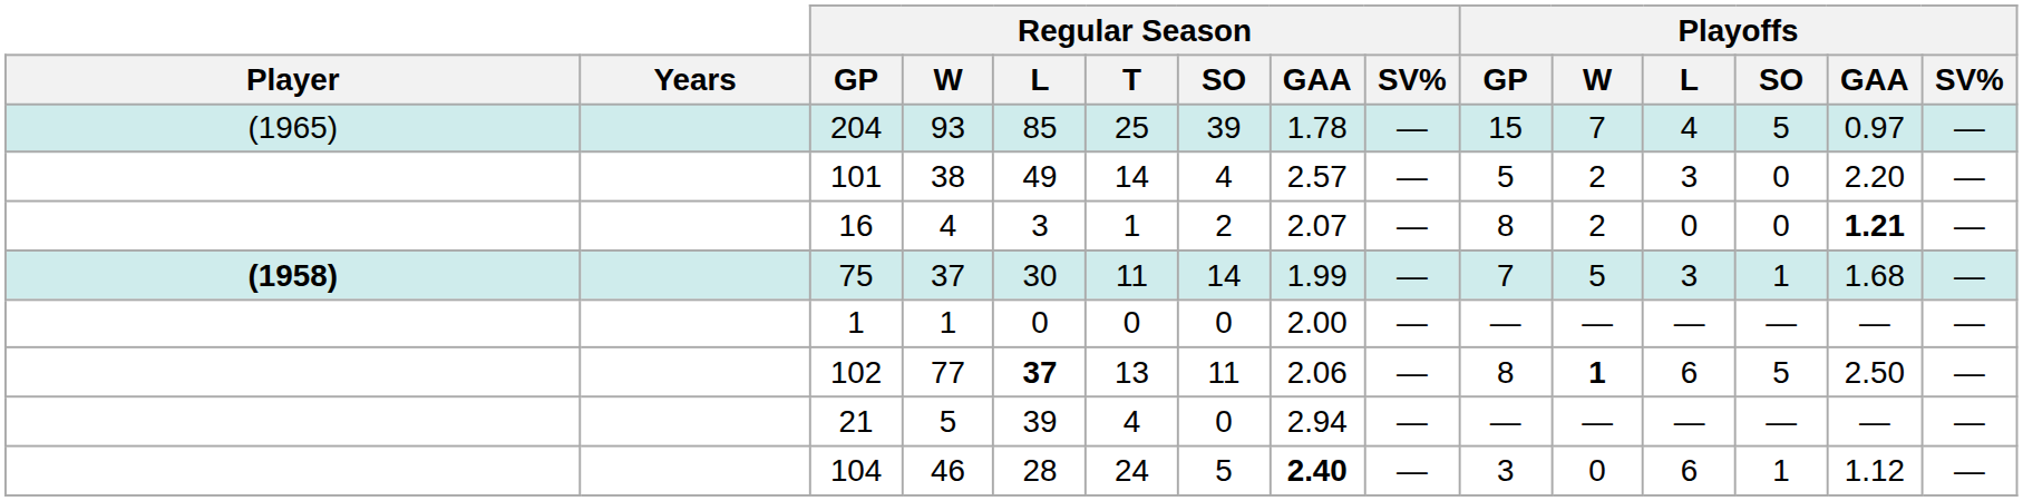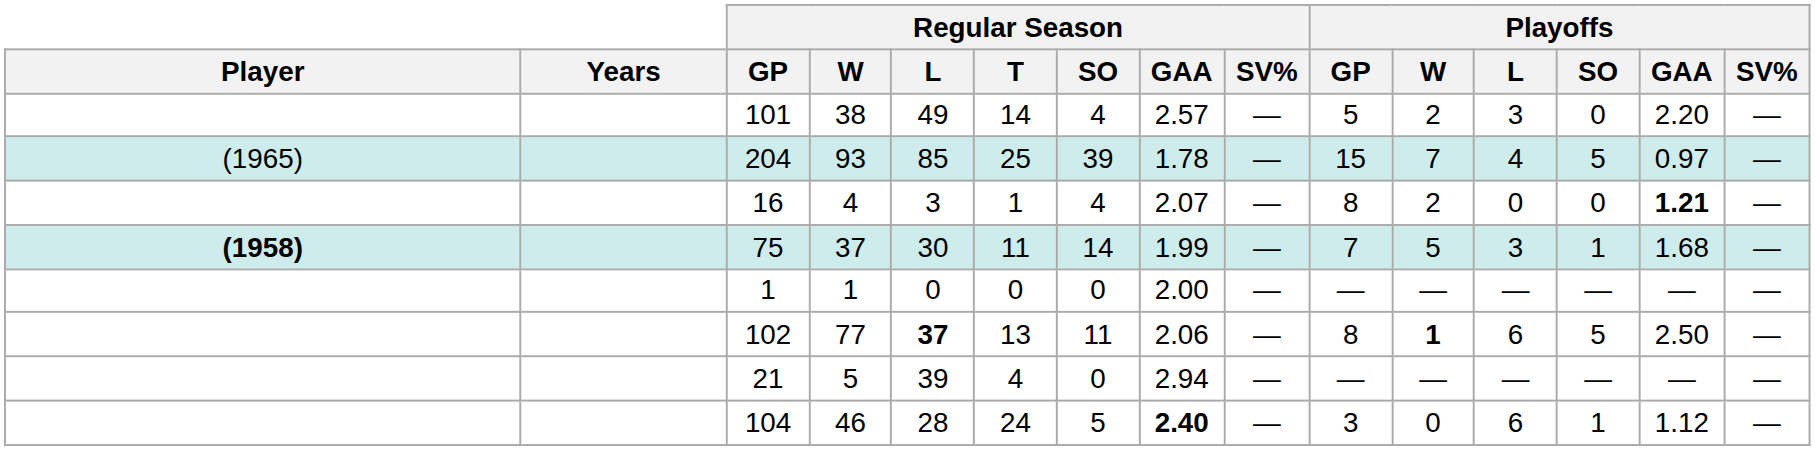 <table class="wikitable sortable" style="text-align:center; border:0; background:white; width:65em; font-size:90%;">
 <tr>
 <th colspan=2 style="border:0; background:white;"></th>
 <th colspan=7>Regular Season</th>
 <th colspan=6>Playoffs</th>
 </tr>
 <tr>
 <th style="width:25%;">Player</th>
 <th style="width:10%;">Years</th>
 <th data-sort-type="number" style="width:4%;">GP</th>
 <th data-sort-type="number" style="width:4%;">W</th>
 <th data-sort-type="number" style="width:4%;">L</th>
 <th data-sort-type="number" style="width:4%;">T</th>
 <th data-sort-type="number" style="width:4%;">SO</th>
 <th data-sort-type="number" style="width:4%;">GAA</th>
 <th data-sort-type="number" style="width:4%;">SV%</th>
 <th data-sort-type="number" style="width:4%;">GP</th>
 <th data-sort-type="number" style="width:4%;">W</th>
 <th data-sort-type="number" style="width:4%;">L</th>
 <th data-sort-type="number" style="width:4%;">SO</th>
 <th data-sort-type="number" style="width:4%;">GAA</th>
 <th data-sort-type="number" style="width:4%;">SV%</th>
 </tr>
+<tr>
+<td></td>
+<td></td>
+<td>101</td>
+<td>38</td>
+<td>49</td>
+<td>14</td>
+<td>4</td>
+<td>2.57</td>
+<td>—</td>
+<td>5</td>
+<td>2</td>
+<td>3</td>
+<td>0</td>
+<td>2.20</td>
+<td>—</td>
+</tr>
 <tr style="background:#CFECEC;">
 <td> (1965)</td>
 <td></td>
 <td>204</td>
 <td>93</td>
 <td>85</td>
 <td>25</td>
 <td>39</td>
 <td>1.78</td>
 <td>—</td>
 <td>15</td>
 <td>7</td>
 <td>4</td>
 <td>5</td>
 <td>0.97</td>
 <td>—</td>
 </tr>
 <tr>
 <td></td>
 <td></td>
-<td>101</td>
-<td>38</td>
-<td>49</td>
-<td>14</td>
-<td>4</td>
-<td>2.57</td>
-<td>—</td>
-<td>5</td>
-<td>2</td>
-<td>3</td>
-<td>0</td>
-<td>2.20</td>
-<td>—</td>
-</tr>
-<tr>
-<td></td>
-<td></td>
 <td>16</td>
 <td>4</td>
 <td>3</td>
 <td>1</td>
-<td>2</td>
+<td>4</td>
 <td>2.07</td>
 <td>—</td>
 <td>8</td>
 <td>2</td>
 <td>0</td>
 <td>0</td>
 <td><strong>1.21</strong></td>
 <td>—</td>
 </tr>
 <tr style="background:#CFECEC;">
 <td><strong> (1958)</strong></td>
 <td></td>
 <td>75</td>
 <td>37</td>
 <td>30</td>
 <td>11</td>
 <td>14</td>
 <td>1.99</td>
 <td>—</td>
 <td>7</td>
 <td>5</td>
 <td>3</td>
 <td>1</td>
 <td>1.68</td>
 <td>—</td>
 </tr>
 <tr>
 <td></td>
 <td></td>
 <td>1</td>
 <td>1</td>
 <td>0</td>
 <td>0</td>
 <td>0</td>
 <td>2.00</td>
 <td>—</td>
 <td>—</td>
 <td>—</td>
 <td>—</td>
 <td>—</td>
 <td>—</td>
 <td>—</td>
 </tr>
 <tr>
 <td></td>
 <td></td>
 <td>102</td>
 <td>77</td>
 <td><strong>37</strong></td>
 <td>13</td>
 <td>11</td>
 <td>2.06</td>
 <td>—</td>
 <td>8</td>
 <td><strong>1</strong></td>
 <td>6</td>
 <td>5</td>
 <td>2.50</td>
 <td>—</td>
 </tr>
 <tr>
 <td></td>
 <td></td>
 <td>21</td>
 <td>5</td>
 <td>39</td>
 <td>4</td>
 <td>0</td>
 <td>2.94</td>
 <td>—</td>
 <td>—</td>
 <td>—</td>
 <td>—</td>
 <td>—</td>
 <td>—</td>
 <td>—</td>
 </tr>
 <tr>
 <td></td>
 <td></td>
 <td>104</td>
 <td>46</td>
 <td>28</td>
 <td>24</td>
 <td>5</td>
 <td><strong>2.40</strong></td>
 <td>—</td>
 <td>3</td>
 <td>0</td>
 <td>6</td>
 <td>1</td>
 <td>1.12</td>
 <td>—</td>
 </tr>
 </table>
